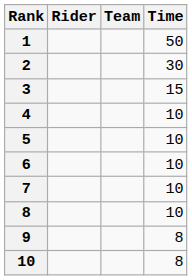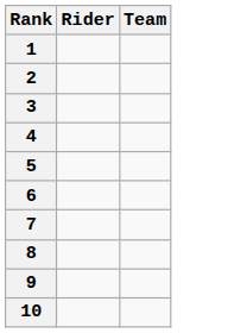 <table class="wikitable" margin-bottom:0;">
 <tr>
 <th scope="col">Rank</th>
 <th scope="col">Rider</th>
 <th scope="col">Team</th>
-<th scope="col">Time</th>
 </tr>
 <tr>
 <th scope="row">1</th>
 <td> </td>
 <td></td>
-<td align="right">50</td>
 </tr>
 <tr>
 <th scope="row">2</th>
 <td></td>
 <td></td>
-<td align="right">30</td>
 </tr>
 <tr>
 <th scope="row">3</th>
 <td></td>
 <td></td>
-<td align="right">15</td>
 </tr>
 <tr>
 <th scope="row">4</th>
 <td></td>
 <td></td>
-<td align="right">10</td>
 </tr>
 <tr>
 <th scope="row">5</th>
 <td></td>
 <td></td>
-<td align="right">10</td>
 </tr>
 <tr>
 <th scope="row">6</th>
 <td></td>
 <td></td>
-<td align="right">10</td>
 </tr>
 <tr>
 <th scope="row">7</th>
 <td></td>
 <td></td>
-<td align="right">10</td>
 </tr>
 <tr>
 <th scope="row">8</th>
 <td></td>
 <td></td>
-<td align="right">10</td>
 </tr>
 <tr>
 <th scope="row">9</th>
 <td></td>
 <td></td>
-<td align="right">8</td>
 </tr>
 <tr>
 <th scope="row">10</th>
 <td></td>
 <td></td>
-<td align="right">8</td>
 </tr>
 </table>
